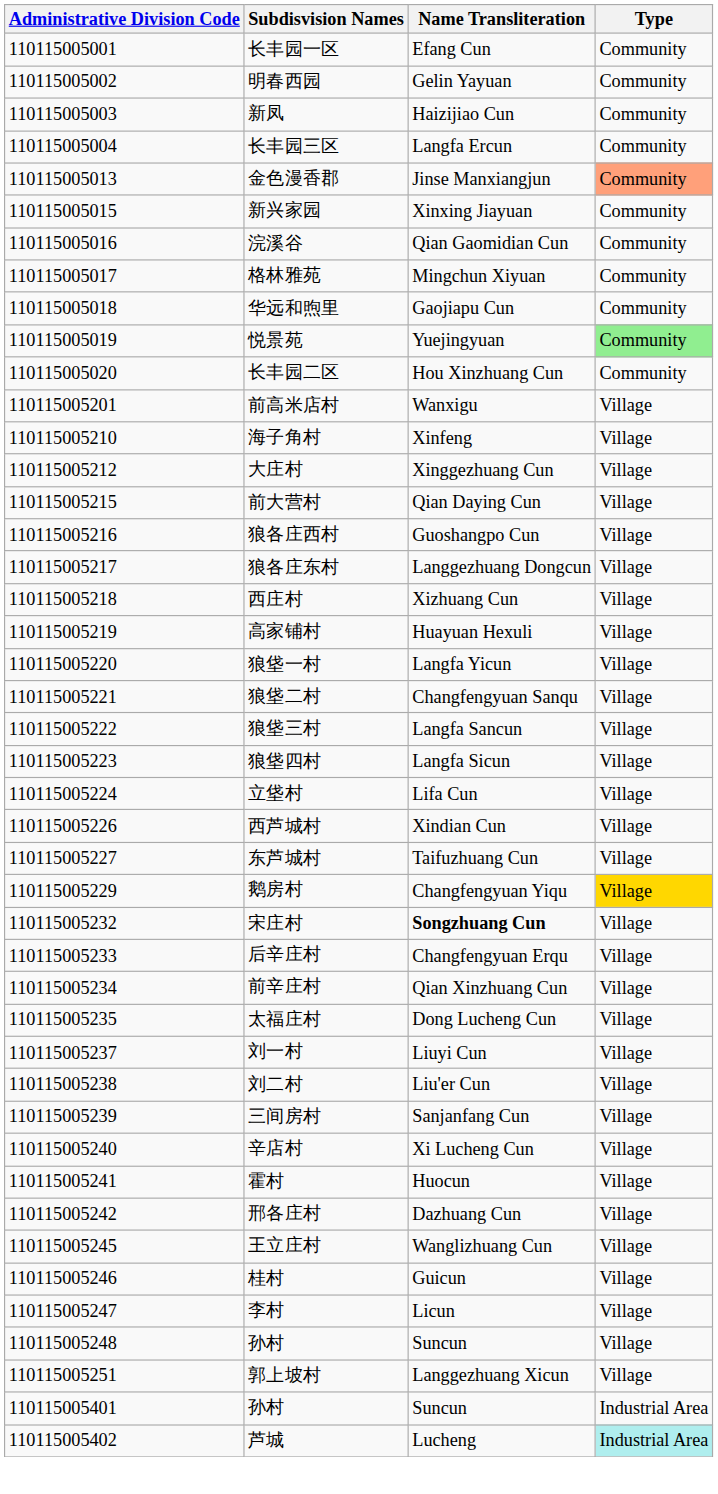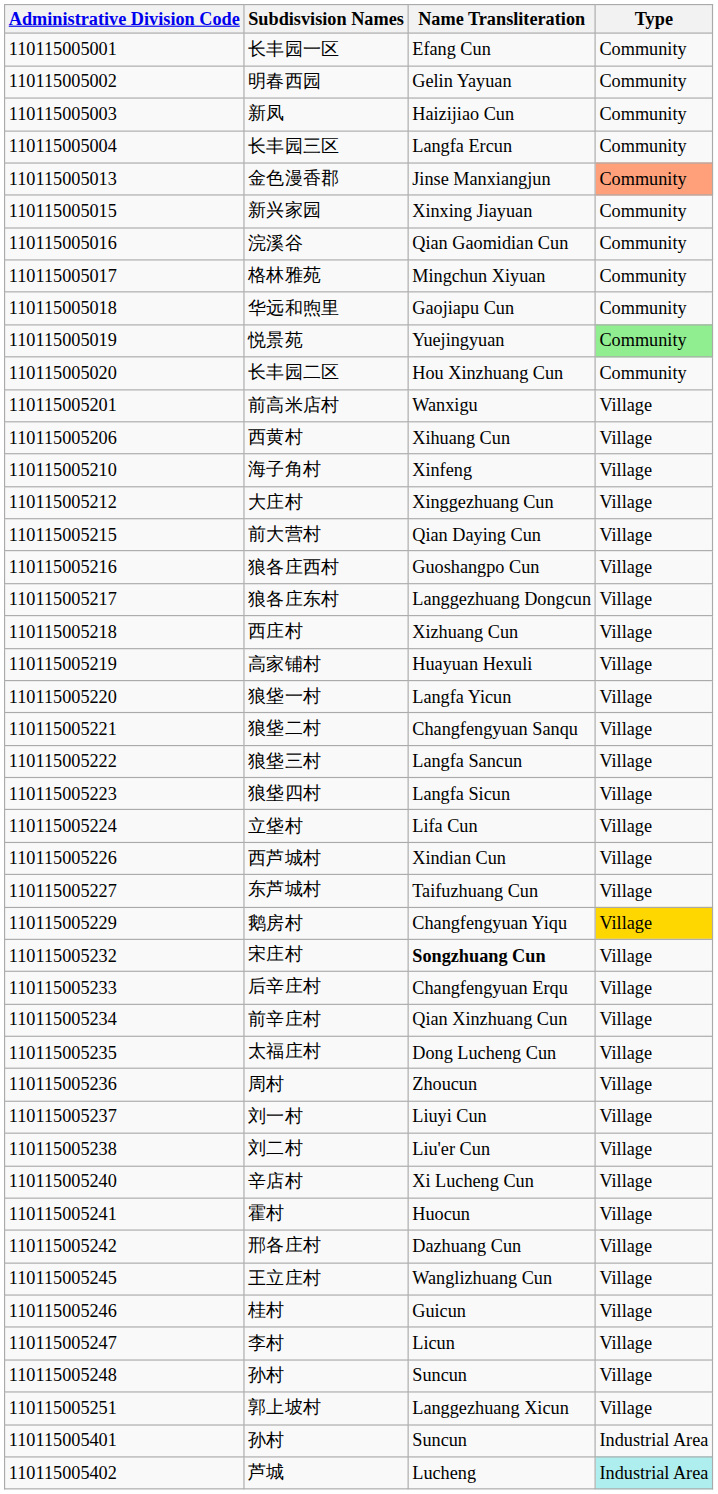 <table class="wikitable sortable">
 <tr>
 <th><a href='#'>Administrative Division Code</a></th>
 <th>Subdisvision Names</th>
 <th>Name Transliteration</th>
 <th>Type</th>
 </tr>
 <tr>
 <td>110115005001</td>
 <td>长丰园一区</td>
 <td>Efang Cun</td>
 <td>Community</td>
 </tr>
 <tr>
 <td>110115005002</td>
 <td>明春西园</td>
 <td>Gelin Yayuan</td>
 <td>Community</td>
 </tr>
 <tr>
 <td>110115005003</td>
 <td>新凤</td>
 <td>Haizijiao Cun</td>
 <td>Community</td>
 </tr>
 <tr>
 <td>110115005004</td>
 <td>长丰园三区</td>
 <td>Langfa Ercun</td>
 <td>Community</td>
 </tr>
 <tr>
 <td>110115005013</td>
 <td>金色漫香郡</td>
 <td>Jinse Manxiangjun</td>
 <td style="background: lightsalmon;">Community</td>
 </tr>
 <tr>
 <td>110115005015</td>
 <td>新兴家园</td>
 <td>Xinxing Jiayuan</td>
 <td>Community</td>
 </tr>
 <tr>
 <td>110115005016</td>
 <td>浣溪谷</td>
 <td>Qian Gaomidian Cun</td>
 <td>Community</td>
 </tr>
 <tr>
 <td>110115005017</td>
 <td>格林雅苑</td>
 <td>Mingchun Xiyuan</td>
 <td>Community</td>
 </tr>
 <tr>
 <td>110115005018</td>
 <td>华远和煦里</td>
 <td>Gaojiapu Cun</td>
 <td>Community</td>
 </tr>
 <tr>
 <td>110115005019</td>
 <td>悦景苑</td>
 <td>Yuejingyuan</td>
 <td style="background: lightgreen;">Community</td>
 </tr>
 <tr>
 <td>110115005020</td>
 <td>长丰园二区</td>
 <td>Hou Xinzhuang Cun</td>
 <td>Community</td>
 </tr>
 <tr>
 <td>110115005201</td>
 <td>前高米店村</td>
 <td>Wanxigu</td>
+<td>Village</td>
+</tr>
+<tr>
+<td>110115005206</td>
+<td>西黄村</td>
+<td>Xihuang Cun</td>
 <td>Village</td>
 </tr>
 <tr>
 <td>110115005210</td>
 <td>海子角村</td>
 <td>Xinfeng</td>
 <td>Village</td>
 </tr>
 <tr>
 <td>110115005212</td>
 <td>大庄村</td>
 <td>Xinggezhuang Cun</td>
 <td>Village</td>
 </tr>
 <tr>
 <td>110115005215</td>
 <td>前大营村</td>
 <td>Qian Daying Cun</td>
 <td>Village</td>
 </tr>
 <tr>
 <td>110115005216</td>
 <td>狼各庄西村</td>
 <td>Guoshangpo Cun</td>
 <td>Village</td>
 </tr>
 <tr>
 <td>110115005217</td>
 <td>狼各庄东村</td>
 <td>Langgezhuang Dongcun</td>
 <td>Village</td>
 </tr>
 <tr>
 <td>110115005218</td>
 <td>西庄村</td>
 <td>Xizhuang Cun</td>
 <td>Village</td>
 </tr>
 <tr>
 <td>110115005219</td>
 <td>高家铺村</td>
 <td>Huayuan Hexuli</td>
 <td>Village</td>
 </tr>
 <tr>
 <td>110115005220</td>
 <td>狼垡一村</td>
 <td>Langfa Yicun</td>
 <td>Village</td>
 </tr>
 <tr>
 <td>110115005221</td>
 <td>狼垡二村</td>
 <td>Changfengyuan Sanqu</td>
 <td>Village</td>
 </tr>
 <tr>
 <td>110115005222</td>
 <td>狼垡三村</td>
 <td>Langfa Sancun</td>
 <td>Village</td>
 </tr>
 <tr>
 <td>110115005223</td>
 <td>狼垡四村</td>
 <td>Langfa Sicun</td>
 <td>Village</td>
 </tr>
 <tr>
 <td>110115005224</td>
 <td>立垡村</td>
 <td>Lifa Cun</td>
 <td>Village</td>
 </tr>
 <tr>
 <td>110115005226</td>
 <td>西芦城村</td>
 <td>Xindian Cun</td>
 <td>Village</td>
 </tr>
 <tr>
 <td>110115005227</td>
 <td>东芦城村</td>
 <td>Taifuzhuang Cun</td>
 <td>Village</td>
 </tr>
 <tr>
 <td>110115005229</td>
 <td>鹅房村</td>
 <td>Changfengyuan Yiqu</td>
 <td style="background: gold;">Village</td>
 </tr>
 <tr>
 <td>110115005232</td>
 <td>宋庄村</td>
 <td><strong>Songzhuang Cun</strong></td>
 <td>Village</td>
 </tr>
 <tr>
 <td>110115005233</td>
 <td>后辛庄村</td>
 <td>Changfengyuan Erqu</td>
 <td>Village</td>
 </tr>
 <tr>
 <td>110115005234</td>
 <td>前辛庄村</td>
 <td>Qian Xinzhuang Cun</td>
 <td>Village</td>
 </tr>
 <tr>
 <td>110115005235</td>
 <td>太福庄村</td>
 <td>Dong Lucheng Cun</td>
 <td>Village</td>
 </tr>
 <tr>
+<td>110115005236</td>
+<td>周村</td>
+<td>Zhoucun</td>
+<td>Village</td>
+</tr>
+<tr>
 <td>110115005237</td>
 <td>刘一村</td>
 <td>Liuyi Cun</td>
 <td>Village</td>
 </tr>
 <tr>
 <td>110115005238</td>
 <td>刘二村</td>
 <td>Liu'er Cun</td>
-<td>Village</td>
-</tr>
-<tr>
-<td>110115005239</td>
-<td>三间房村</td>
-<td>Sanjanfang Cun</td>
 <td>Village</td>
 </tr>
 <tr>
 <td>110115005240</td>
 <td>辛店村</td>
 <td>Xi Lucheng Cun</td>
 <td>Village</td>
 </tr>
 <tr>
 <td>110115005241</td>
 <td>霍村</td>
 <td>Huocun</td>
 <td>Village</td>
 </tr>
 <tr>
 <td>110115005242</td>
 <td>邢各庄村</td>
 <td>Dazhuang Cun</td>
 <td>Village</td>
 </tr>
 <tr>
 <td>110115005245</td>
 <td>王立庄村</td>
 <td>Wanglizhuang Cun</td>
 <td>Village</td>
 </tr>
 <tr>
 <td>110115005246</td>
 <td>桂村</td>
 <td>Guicun</td>
 <td>Village</td>
 </tr>
 <tr>
 <td>110115005247</td>
 <td>李村</td>
 <td>Licun</td>
 <td>Village</td>
 </tr>
 <tr>
 <td>110115005248</td>
 <td>孙村</td>
 <td>Suncun</td>
 <td>Village</td>
 </tr>
 <tr>
 <td>110115005251</td>
 <td>郭上坡村</td>
 <td>Langgezhuang Xicun</td>
 <td>Village</td>
 </tr>
 <tr>
 <td>110115005401</td>
 <td>孙村</td>
 <td>Suncun</td>
 <td>Industrial Area</td>
 </tr>
 <tr>
 <td>110115005402</td>
 <td>芦城</td>
 <td>Lucheng</td>
 <td style="background: paleturquoise;">Industrial Area</td>
 </tr>
 </table>
